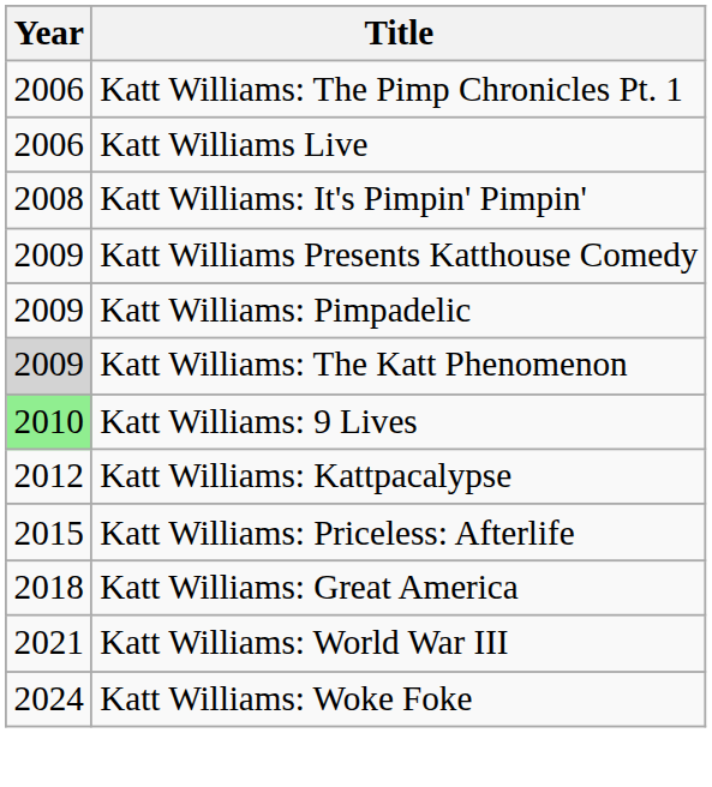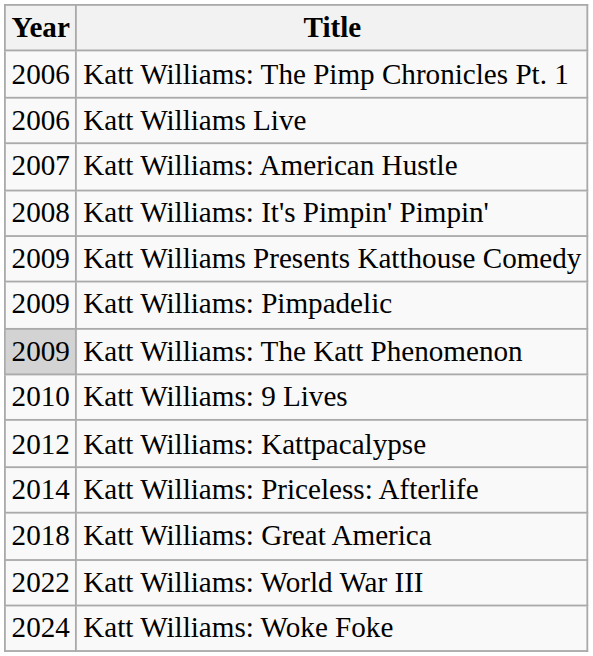 <table class="wikitable" border="1">
 <tr>
 <th>Year</th>
 <th>Title</th>
 </tr>
 <tr>
 <td>2006</td>
 <td>Katt Williams: The Pimp Chronicles Pt. 1</td>
 </tr>
 <tr>
 <td>2006</td>
 <td>Katt Williams Live</td>
+</tr>
+<tr>
+<td>2007</td>
+<td>Katt Williams: American Hustle</td>
 </tr>
 <tr>
 <td>2008</td>
 <td>Katt Williams: It's Pimpin' Pimpin'</td>
 </tr>
 <tr>
 <td>2009</td>
 <td>Katt Williams Presents Katthouse Comedy</td>
 </tr>
 <tr>
 <td>2009</td>
 <td>Katt Williams: Pimpadelic</td>
 </tr>
 <tr>
 <td style="background: lightgrey;">2009</td>
 <td>Katt Williams: The Katt Phenomenon</td>
 </tr>
 <tr>
-<td style="background: lightgreen;">2010</td>
+<td>2010</td>
 <td>Katt Williams: 9 Lives</td>
 </tr>
 <tr>
 <td>2012</td>
 <td>Katt Williams: Kattpacalypse</td>
 </tr>
 <tr>
-<td>2015</td>
+<td>2014</td>
 <td>Katt Williams: Priceless: Afterlife</td>
 </tr>
 <tr>
 <td>2018</td>
 <td>Katt Williams: Great America</td>
 </tr>
 <tr>
-<td>2021</td>
+<td>2022</td>
 <td>Katt Williams: World War III</td>
 </tr>
 <tr>
 <td>2024</td>
 <td>Katt Williams: Woke Foke</td>
 </tr>
 </table>
